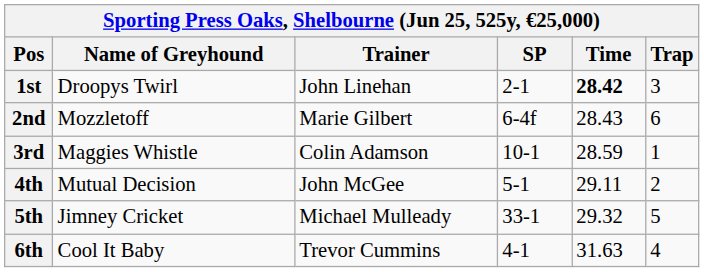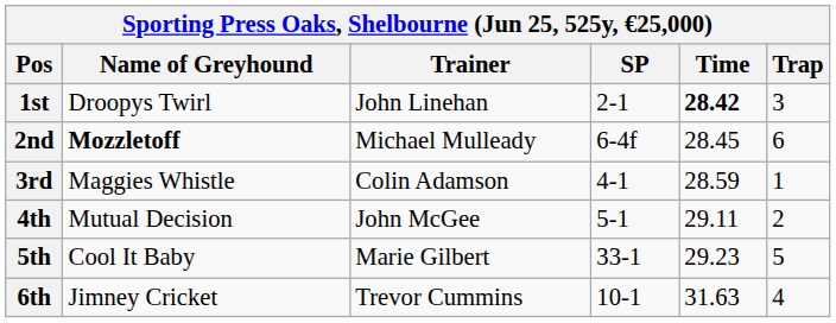 <table class="wikitable">
 <tr>
 <th colspan="6"><a href='#'>Sporting Press Oaks</a>, <a href='#'>Shelbourne</a> (Jun 25, 525y, €25,000)</th>
 </tr>
 <tr>
 <th width=30>Pos</th>
 <th width=180>Name of Greyhound</th>
 <th width=150>Trainer</th>
 <th width=50>SP</th>
 <th width=50>Time</th>
 <th width=30>Trap</th>
 </tr>
 <tr>
 <th>1st</th>
 <td>Droopys Twirl</td>
 <td>John Linehan</td>
 <td>2-1</td>
 <td><strong>28.42</strong></td>
 <td>3</td>
 </tr>
 <tr>
 <th>2nd</th>
-<td>Mozzletoff</td>
-<td>Marie Gilbert</td>
+<td><strong>Mozzletoff</strong></td>
+<td>Michael Mulleady</td>
 <td>6-4f</td>
-<td>28.43</td>
+<td>28.45</td>
 <td>6</td>
 </tr>
 <tr>
 <th>3rd</th>
 <td>Maggies Whistle</td>
 <td>Colin Adamson</td>
-<td>10-1</td>
+<td>4-1</td>
 <td>28.59</td>
 <td>1</td>
 </tr>
 <tr>
 <th>4th</th>
 <td>Mutual Decision</td>
 <td>John McGee</td>
 <td>5-1</td>
 <td>29.11</td>
 <td>2</td>
 </tr>
 <tr>
 <th>5th</th>
-<td>Jimney Cricket</td>
-<td>Michael Mulleady</td>
+<td>Cool It Baby</td>
+<td>Marie Gilbert</td>
 <td>33-1</td>
-<td>29.32</td>
+<td>29.23</td>
 <td>5</td>
 </tr>
 <tr>
 <th>6th</th>
-<td>Cool It Baby</td>
+<td>Jimney Cricket</td>
 <td>Trevor Cummins</td>
-<td>4-1</td>
+<td>10-1</td>
 <td>31.63</td>
 <td>4</td>
 </tr>
 </table>
